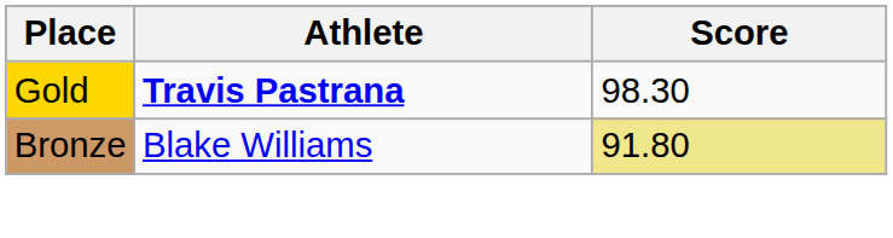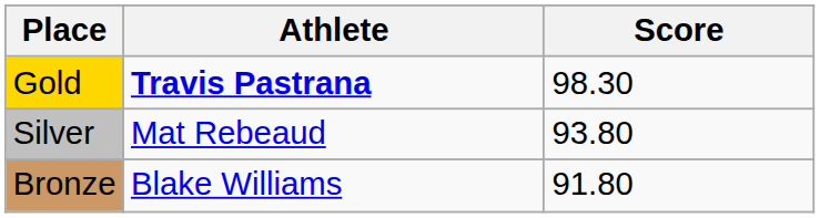 <table class="wikitable">
 <tr>
 <th width="50">Place</th>
 <th width="200">Athlete</th>
 <th width="125">Score</th>
 </tr>
 <tr>
 <td style="background:gold;">Gold</td>
 <td><strong><a href='#'>Travis Pastrana</a></strong></td>
 <td>98.30</td>
 </tr>
 <tr>
+<td style="background:silver;">Silver</td>
+<td><a href='#'>Mat Rebeaud</a></td>
+<td>93.80</td>
+</tr>
+<tr>
 <td style="background:#CC9966;">Bronze</td>
 <td><a href='#'>Blake Williams</a></td>
-<td style="background: khaki;">91.80</td>
+<td>91.80</td>
 </tr>
 </table>
